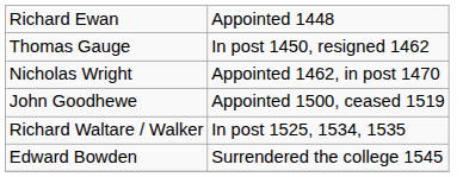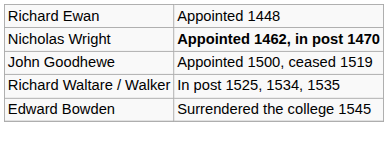 <table class="wikitable">
 <tr>
 <td>Richard Ewan</td>
 <td>Appointed 1448</td>
 </tr>
 <tr>
-<td>Thomas Gauge</td>
-<td>In post 1450, resigned 1462</td>
-</tr>
-<tr>
 <td>Nicholas Wright</td>
-<td>Appointed 1462, in post 1470</td>
+<td><strong>Appointed 1462, in post 1470</strong></td>
 </tr>
 <tr>
 <td>John Goodhewe</td>
 <td>Appointed 1500, ceased 1519</td>
 </tr>
 <tr>
 <td>Richard Waltare / Walker</td>
 <td>In post 1525, 1534, 1535</td>
 </tr>
 <tr>
 <td>Edward Bowden</td>
 <td>Surrendered the college 1545</td>
 </tr>
 <tr>
 </tr>
 </table>
